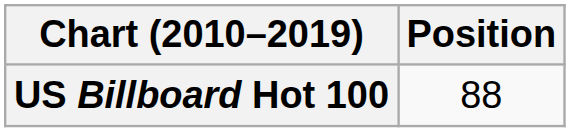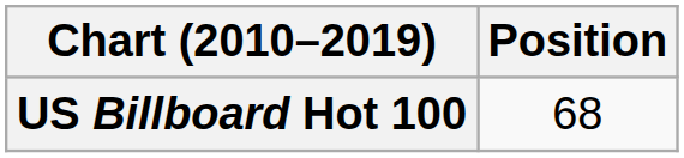 <table class="wikitable plainrowheaders" style="text-align:center">
 <tr>
 <th scope="col">Chart (2010–2019)</th>
 <th scope="col">Position</th>
 </tr>
 <tr>
 <th scope="row">US <em>Billboard</em> Hot 100</th>
-<td>88</td>
+<td>68</td>
 </tr>
 </table>
